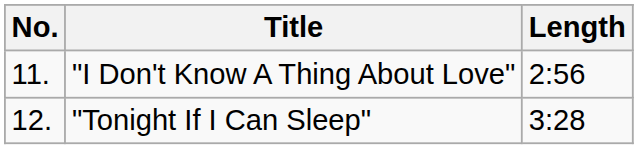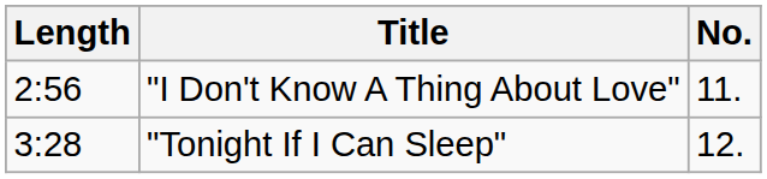 <table class="wikitable">
 <tr>
+<th><strong>Length</strong></th>
+<th><strong>Title</strong></th>
 <th><strong>No.</strong></th>
-<th><strong>Title</strong></th>
-<th><strong>Length</strong></th>
 </tr>
 <tr>
+<td>2:56</td>
+<td>"I Don't Know A Thing About Love"</td>
 <td>11.</td>
-<td>"I Don't Know A Thing About Love"</td>
-<td>2:56</td>
 </tr>
 <tr>
+<td>3:28</td>
+<td>"Tonight If I Can Sleep"</td>
 <td>12.</td>
-<td>"Tonight If I Can Sleep"</td>
-<td>3:28</td>
 </tr>
 </table>
